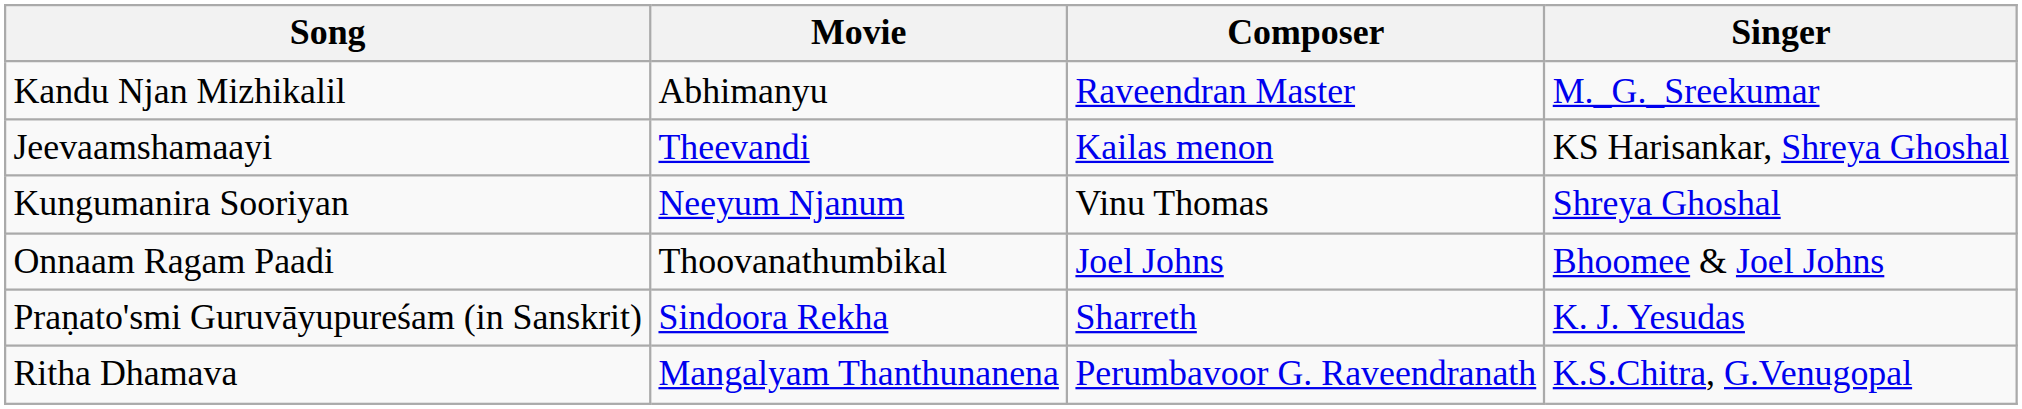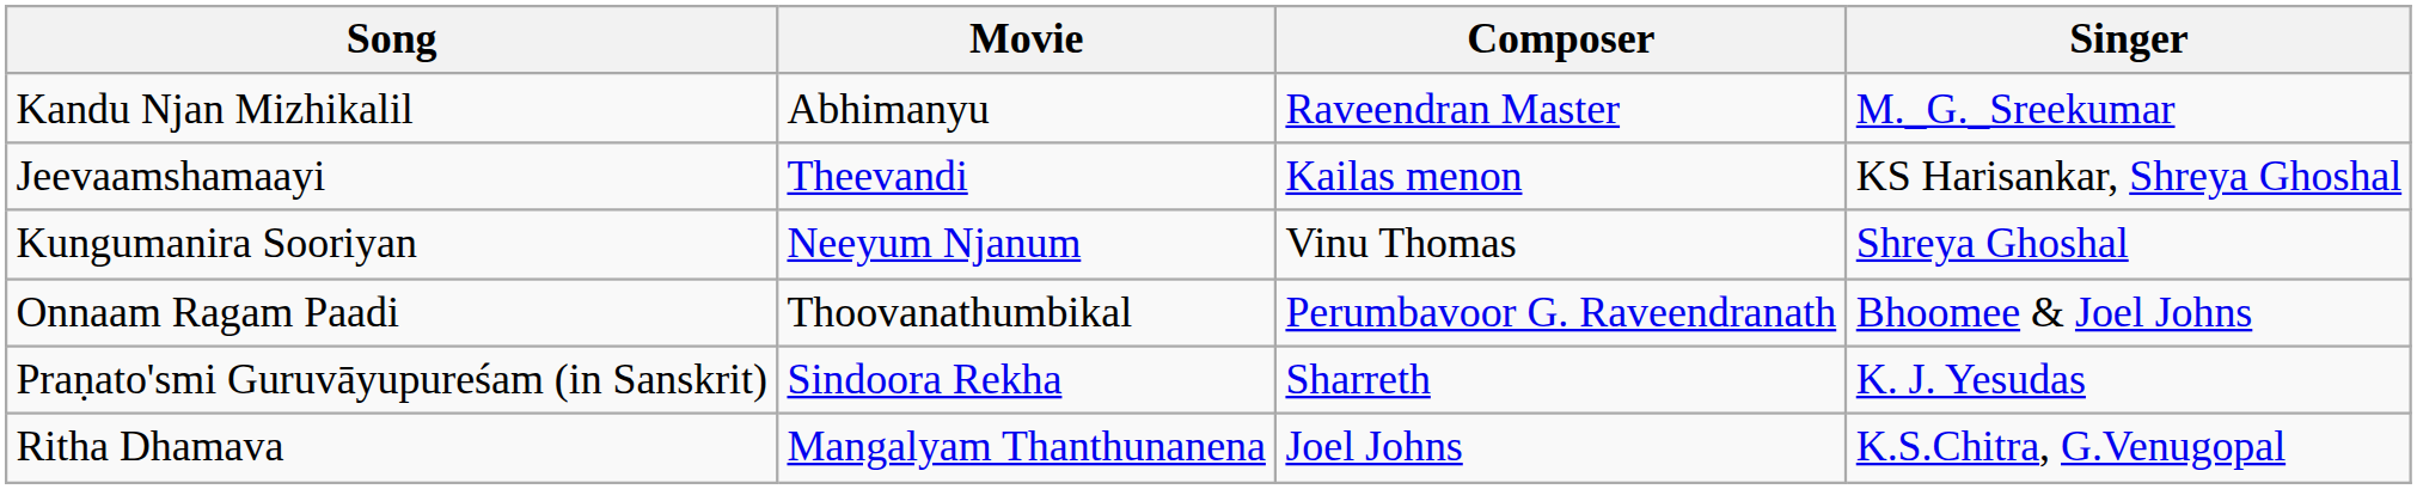 <table class="wikitable">
 <tr>
 <th>Song</th>
 <th>Movie</th>
 <th>Composer</th>
 <th>Singer</th>
 </tr>
 <tr>
 <td>Kandu Njan Mizhikalil</td>
 <td>Abhimanyu</td>
 <td><a href='#'>Raveendran Master</a></td>
 <td><a href='#'>M._G._Sreekumar</a></td>
 </tr>
 <tr>
 <td>Jeevaamshamaayi</td>
 <td><a href='#'>Theevandi</a></td>
 <td><a href='#'>Kailas menon</a></td>
 <td>KS Harisankar, <a href='#'>Shreya Ghoshal</a></td>
 </tr>
 <tr>
 <td>Kungumanira Sooriyan</td>
 <td><a href='#'>Neeyum Njanum</a></td>
 <td>Vinu Thomas</td>
 <td><a href='#'>Shreya Ghoshal</a></td>
 </tr>
 <tr>
 <td>Onnaam Ragam Paadi</td>
 <td>Thoovanathumbikal</td>
-<td><a href='#'>Joel Johns</a></td>
+<td><a href='#'>Perumbavoor G. Raveendranath</a></td>
 <td><a href='#'>Bhoomee</a> & <a href='#'>Joel Johns</a></td>
 </tr>
 <tr>
 <td>Praṇato'smi Guruvāyupureśam (in Sanskrit)</td>
 <td><a href='#'>Sindoora Rekha</a></td>
 <td><a href='#'>Sharreth</a></td>
 <td><a href='#'>K. J. Yesudas</a></td>
 </tr>
 <tr>
 <td>Ritha Dhamava</td>
 <td><a href='#'>Mangalyam Thanthunanena</a></td>
-<td><a href='#'>Perumbavoor G. Raveendranath</a></td>
+<td><a href='#'>Joel Johns</a></td>
 <td><a href='#'>K.S.Chitra</a>, <a href='#'>G.Venugopal</a></td>
 </tr>
 </table>
